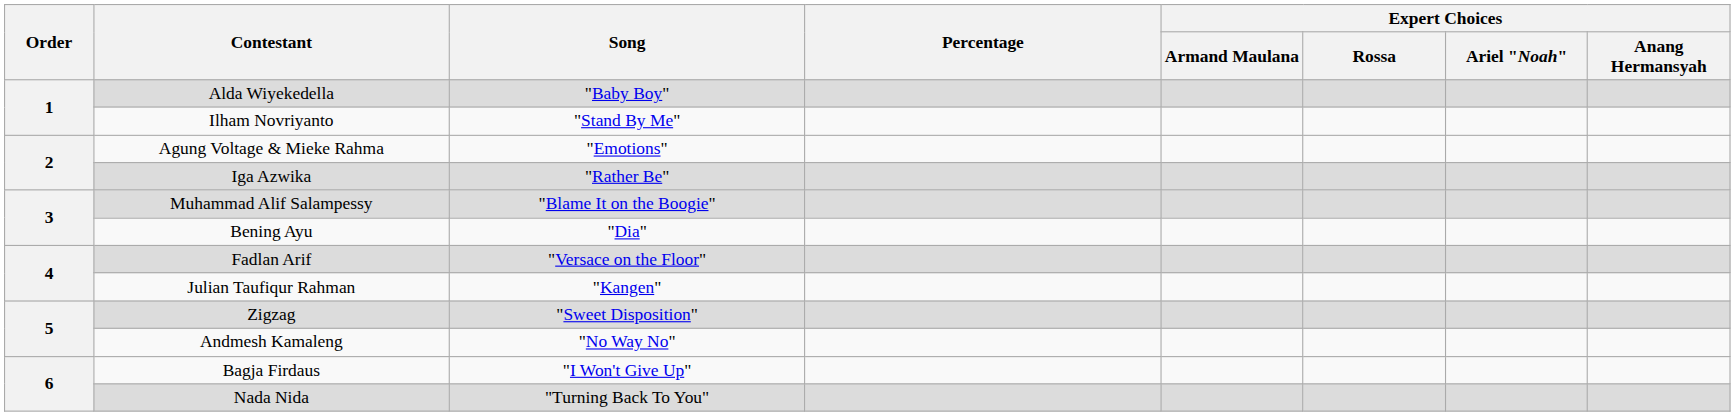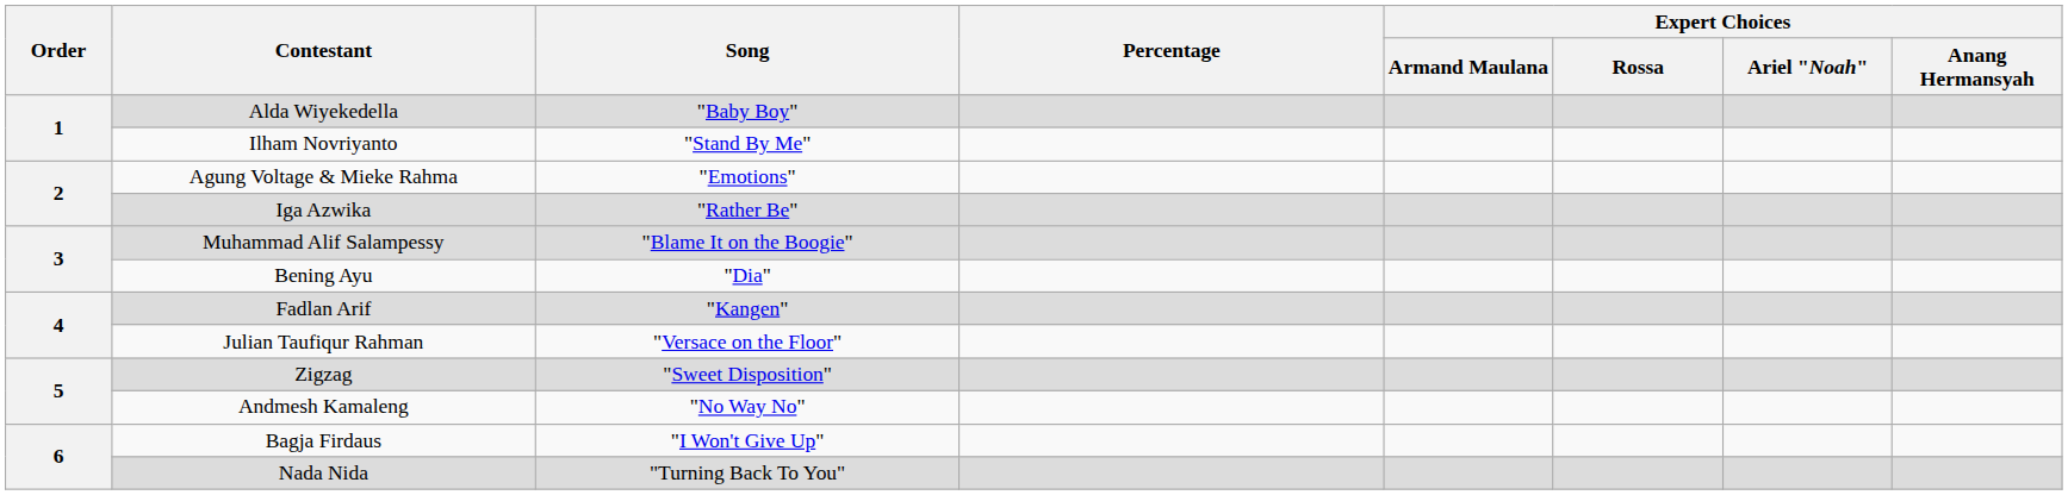 <table class="wikitable" style="text-align:center; width:100%;">
 <tr>
 <th scope="col" rowspan="2" style="width:05%;">Order</th>
 <th scope="col" rowspan="2" style="width:20%;">Contestant</th>
 <th scope="col" rowspan="2" style="width:20%;">Song</th>
 <th scope="col" rowspan="2" style="width:20%;">Percentage</th>
 <th scope="col" colspan="4" style="width:32%;">Expert Choices</th>
 </tr>
 <tr>
 <th style="width:08%;">Armand Maulana</th>
 <th style="width:08%;">Rossa</th>
 <th style="width:08%;">Ariel "<em>Noah</em>"</th>
 <th style="width:08%;">Anang Hermansyah</th>
 </tr>
 <tr style="background:#DCDCDC;">
 <th rowspan=2>1</th>
 <td>Alda Wiyekedella</td>
 <td>"<a href='#'>Baby Boy</a>"</td>
 <td></td>
 <td></td>
 <td></td>
 <td></td>
 <td></td>
 </tr>
 <tr>
 <td>Ilham Novriyanto</td>
 <td>"<a href='#'>Stand By Me</a>"</td>
 <td></td>
 <td></td>
 <td></td>
 <td></td>
 <td></td>
 </tr>
 <tr>
 <th rowspan=2>2</th>
 <td>Agung Voltage & Mieke Rahma</td>
 <td>"<a href='#'>Emotions</a>"</td>
 <td></td>
 <td></td>
 <td></td>
 <td></td>
 <td></td>
 </tr>
 <tr style="background:#DCDCDC;">
 <td>Iga Azwika</td>
 <td>"<a href='#'>Rather Be</a>"</td>
 <td></td>
 <td></td>
 <td></td>
 <td></td>
 <td></td>
 </tr>
 <tr style="background:#DCDCDC;">
 <th rowspan=2>3</th>
 <td>Muhammad Alif Salampessy</td>
 <td>"<a href='#'>Blame It on the Boogie</a>"</td>
 <td></td>
 <td></td>
 <td></td>
 <td></td>
 <td></td>
 </tr>
 <tr>
 <td>Bening Ayu</td>
 <td>"<a href='#'>Dia</a>"</td>
 <td></td>
 <td></td>
 <td></td>
 <td></td>
 <td></td>
 </tr>
 <tr style="background:#DCDCDC;">
 <th rowspan=2>4</th>
 <td>Fadlan Arif</td>
-<td>"<a href='#'>Versace on the Floor</a>"</td>
+<td>"<a href='#'>Kangen</a>"</td>
 <td></td>
 <td></td>
 <td></td>
 <td></td>
 <td></td>
 </tr>
 <tr>
 <td>Julian Taufiqur Rahman</td>
-<td>"<a href='#'>Kangen</a>"</td>
+<td>"<a href='#'>Versace on the Floor</a>"</td>
 <td></td>
 <td></td>
 <td></td>
 <td></td>
 <td></td>
 </tr>
 <tr style="background:#DCDCDC;">
 <th rowspan=2>5</th>
 <td>Zigzag</td>
 <td>"<a href='#'>Sweet Disposition</a>"</td>
 <td></td>
 <td></td>
 <td></td>
 <td></td>
 <td></td>
 </tr>
 <tr>
 <td>Andmesh Kamaleng</td>
 <td>"<a href='#'>No Way No</a>"</td>
 <td></td>
 <td></td>
 <td></td>
 <td></td>
 <td></td>
 </tr>
 <tr>
 <th rowspan=2>6</th>
 <td>Bagja Firdaus</td>
 <td>"<a href='#'>I Won't Give Up</a>"</td>
 <td></td>
 <td></td>
 <td></td>
 <td></td>
 <td></td>
 </tr>
 <tr style="background:#DCDCDC;">
 <td>Nada Nida</td>
 <td>"Turning Back To You"</td>
 <td></td>
 <td></td>
 <td></td>
 <td></td>
 <td></td>
 </tr>
 </table>
